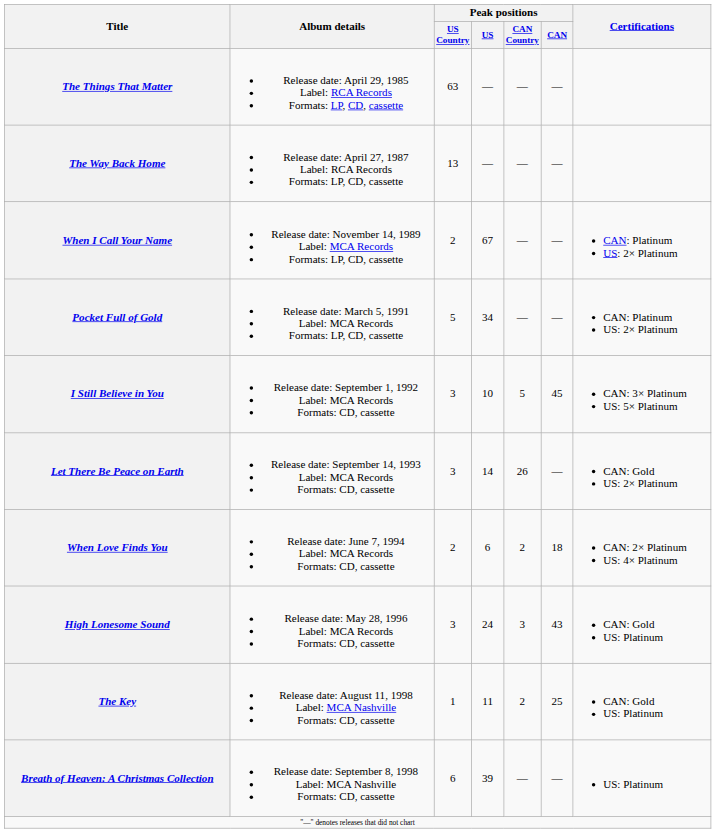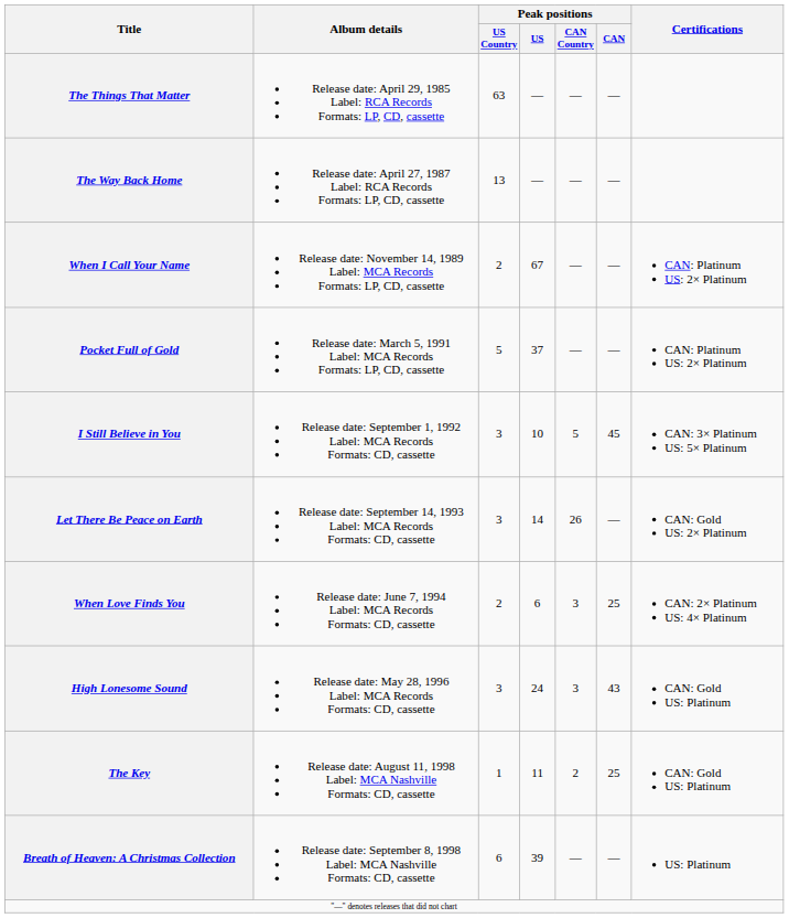 <table class="wikitable plainrowheaders" style="text-align:center;">
 <tr>
 <th rowspan="2" style="width:20em;">Title</th>
 <th rowspan="2" style="width:18em;">Album details</th>
 <th colspan="4">Peak positions</th>
 <th rowspan="2" style="width:12em;"><a href='#'>Certifications</a></th>
 </tr>
 <tr style="font-size:smaller;">
 <th width="40"><a href='#'>US Country</a><br></th>
 <th width="40"><a href='#'>US</a><br></th>
 <th width="40"><a href='#'>CAN Country</a><br></th>
 <th width="40"><a href='#'>CAN</a><br></th>
 </tr>
 <tr>
 <th scope="row"><em><a href='#'>The Things That Matter</a></em></th>
 <td><br><ul><li>Release date: April 29, 1985</li><li>Label: <a href='#'>RCA Records</a></li><li>Formats: <a href='#'>LP</a>, <a href='#'>CD</a>, <a href='#'>cassette</a></li></ul></td>
 <td>63</td>
 <td>—</td>
 <td>—</td>
 <td>—</td>
 <td></td>
 </tr>
 <tr>
 <th scope="row"><em><a href='#'>The Way Back Home</a></em></th>
 <td><br><ul><li>Release date: April 27, 1987</li><li>Label: RCA Records</li><li>Formats: LP, CD, cassette</li></ul></td>
 <td>13</td>
 <td>—</td>
 <td>—</td>
 <td>—</td>
 <td></td>
 </tr>
 <tr>
 <th scope="row"><em><a href='#'>When I Call Your Name</a></em></th>
 <td><br><ul><li>Release date: November 14, 1989</li><li>Label: <a href='#'>MCA Records</a></li><li>Formats: LP, CD, cassette</li></ul></td>
 <td>2</td>
 <td>67</td>
 <td>—</td>
 <td>—</td>
 <td align="left"><br><ul><li><a href='#'>CAN</a>: Platinum</li><li><a href='#'>US</a>: 2× Platinum</li></ul></td>
 </tr>
 <tr>
 <th scope="row"><em><a href='#'>Pocket Full of Gold</a></em></th>
 <td><br><ul><li>Release date: March 5, 1991</li><li>Label: MCA Records</li><li>Formats: LP, CD, cassette</li></ul></td>
 <td>5</td>
-<td>34</td>
+<td>37</td>
 <td>—</td>
 <td>—</td>
 <td align="left"><br><ul><li>CAN: Platinum</li><li>US: 2× Platinum</li></ul></td>
 </tr>
 <tr>
 <th scope="row"><em><a href='#'>I Still Believe in You</a></em></th>
 <td><br><ul><li>Release date: September 1, 1992</li><li>Label: MCA Records</li><li>Formats: CD, cassette</li></ul></td>
 <td>3</td>
 <td>10</td>
 <td>5</td>
 <td>45</td>
 <td align="left"><br><ul><li>CAN: 3× Platinum</li><li>US: 5× Platinum</li></ul></td>
 </tr>
 <tr>
 <th scope="row"><em><a href='#'>Let There Be Peace on Earth</a></em></th>
 <td><br><ul><li>Release date: September 14, 1993</li><li>Label: MCA Records</li><li>Formats: CD, cassette</li></ul></td>
 <td>3</td>
 <td>14</td>
 <td>26</td>
 <td>—</td>
 <td align="left"><br><ul><li>CAN: Gold</li><li>US: 2× Platinum</li></ul></td>
 </tr>
 <tr>
 <th scope="row"><em><a href='#'>When Love Finds You</a></em></th>
 <td><br><ul><li>Release date: June 7, 1994</li><li>Label: MCA Records</li><li>Formats: CD, cassette</li></ul></td>
 <td>2</td>
 <td>6</td>
-<td>2</td>
-<td>18</td>
+<td>3</td>
+<td>25</td>
 <td align="left"><br><ul><li>CAN: 2× Platinum</li><li>US: 4× Platinum</li></ul></td>
 </tr>
 <tr>
 <th scope="row"><em><a href='#'>High Lonesome Sound</a></em></th>
 <td><br><ul><li>Release date: May 28, 1996</li><li>Label: MCA Records</li><li>Formats: CD, cassette</li></ul></td>
 <td>3</td>
 <td>24</td>
 <td>3</td>
 <td>43</td>
 <td align="left"><br><ul><li>CAN: Gold</li><li>US: Platinum</li></ul></td>
 </tr>
 <tr>
 <th scope="row"><em><a href='#'>The Key</a></em></th>
 <td><br><ul><li>Release date: August 11, 1998</li><li>Label: <a href='#'>MCA Nashville</a></li><li>Formats: CD, cassette</li></ul></td>
 <td>1</td>
 <td>11</td>
 <td>2</td>
 <td>25</td>
 <td align="left"><br><ul><li>CAN: Gold</li><li>US: Platinum</li></ul></td>
 </tr>
 <tr>
 <th scope="row"><em><a href='#'>Breath of Heaven: A Christmas Collection</a></em><br></th>
 <td><br><ul><li>Release date: September 8, 1998</li><li>Label: MCA Nashville</li><li>Formats: CD, cassette</li></ul></td>
 <td>6</td>
 <td>39</td>
 <td>—</td>
 <td>—</td>
 <td align="left"><br><ul><li>US: Platinum</li></ul></td>
 </tr>
 <tr>
 <td colspan="7" style="font-size:8pt">"—" denotes releases that did not chart</td>
 </tr>
 </table>
